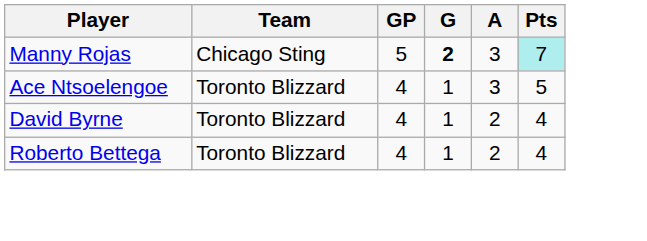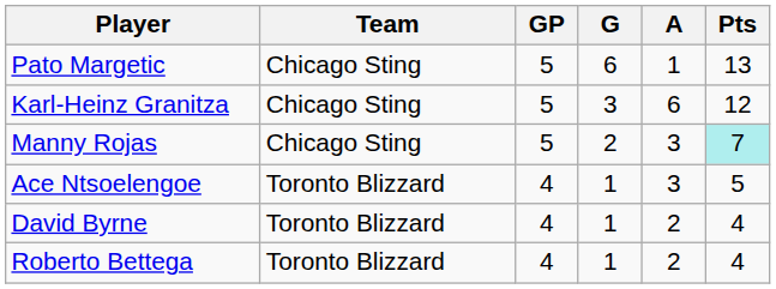 <table class="wikitable">
 <tr>
 <th width="30%">Player</th>
 <th width="30%">Team</th>
 <th width="7.5%">GP</th>
 <th width="7.5%">G</th>
 <th width="7.5%">A</th>
 <th width="7.5%">Pts</th>
 </tr>
 <tr align=center>
+<td align=left><a href='#'>Pato Margetic</a></td>
+<td align=left>Chicago Sting</td>
+<td>5</td>
+<td>6</td>
+<td>1</td>
+<td>13</td>
+</tr>
+<tr align=center>
+<td align=left><a href='#'>Karl-Heinz Granitza</a></td>
+<td align=left>Chicago Sting</td>
+<td>5</td>
+<td>3</td>
+<td>6</td>
+<td>12</td>
+</tr>
+<tr align=center>
 <td align=left><a href='#'>Manny Rojas</a></td>
 <td align=left>Chicago Sting</td>
 <td>5</td>
-<td><strong>2</strong></td>
+<td>2</td>
 <td>3</td>
 <td style="background: paleturquoise;">7</td>
 </tr>
 <tr align=center>
 <td align=left><a href='#'>Ace Ntsoelengoe</a></td>
 <td align=left>Toronto Blizzard</td>
 <td>4</td>
 <td>1</td>
 <td>3</td>
 <td>5</td>
 </tr>
 <tr align=center>
 <td align=left><a href='#'>David Byrne</a></td>
 <td align=left>Toronto Blizzard</td>
 <td>4</td>
 <td>1</td>
 <td>2</td>
 <td>4</td>
 </tr>
 <tr align=center>
 <td align=left><a href='#'>Roberto Bettega</a></td>
 <td align=left>Toronto Blizzard</td>
 <td>4</td>
 <td>1</td>
 <td>2</td>
 <td>4</td>
 </tr>
 </table>
